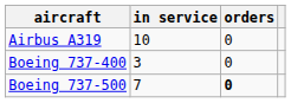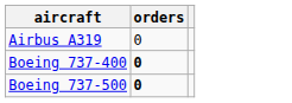 <table class="wikitable">
 <tr>
 <th>aircraft</th>
-<th>in service</th>
 <th>orders</th>
 <th></th>
 </tr>
 <tr>
 <td><a href='#'>Airbus A319</a></td>
-<td>10</td>
 <td>0</td>
 <td></td>
 </tr>
 <tr>
 <td><a href='#'>Boeing 737-400</a></td>
-<td>3</td>
-<td>0</td>
+<td><strong>0</strong></td>
 <td></td>
 </tr>
 <tr>
 <td><a href='#'>Boeing 737-500</a></td>
-<td>7</td>
 <td><strong>0</strong></td>
 <td></td>
 </tr>
 </table>
